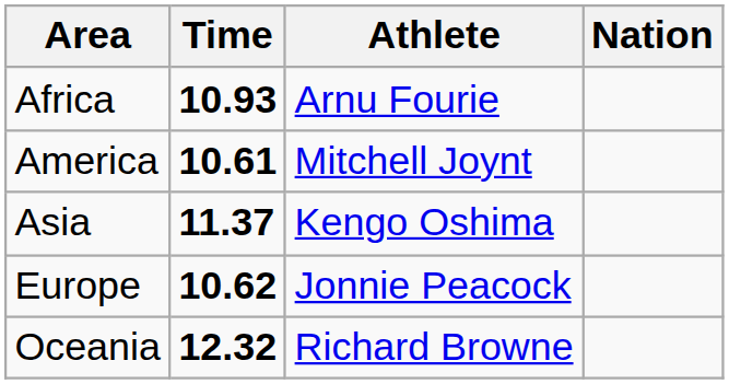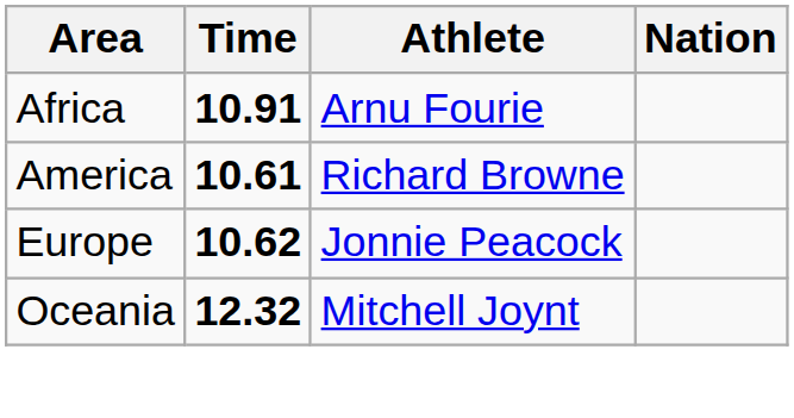 <table class="wikitable">
 <tr>
 <th>Area</th>
 <th>Time</th>
 <th>Athlete</th>
 <th>Nation</th>
 </tr>
 <tr>
 <td>Africa</td>
-<td><strong>10.93</strong></td>
+<td><strong>10.91</strong></td>
 <td><a href='#'>Arnu Fourie</a></td>
 <td></td>
 </tr>
 <tr>
 <td>America</td>
 <td><strong>10.61</strong> </td>
-<td><a href='#'>Mitchell Joynt</a></td>
-<td></td>
-</tr>
-<tr>
-<td>Asia</td>
-<td><strong>11.37</strong></td>
-<td><a href='#'>Kengo Oshima</a></td>
+<td><a href='#'>Richard Browne</a></td>
 <td></td>
 </tr>
 <tr>
 <td>Europe</td>
 <td><strong>10.62</strong></td>
 <td><a href='#'>Jonnie Peacock</a></td>
 <td></td>
 </tr>
 <tr>
 <td>Oceania</td>
 <td><strong>12.32</strong></td>
-<td><a href='#'>Richard Browne</a></td>
+<td><a href='#'>Mitchell Joynt</a></td>
 <td></td>
 </tr>
 </table>
